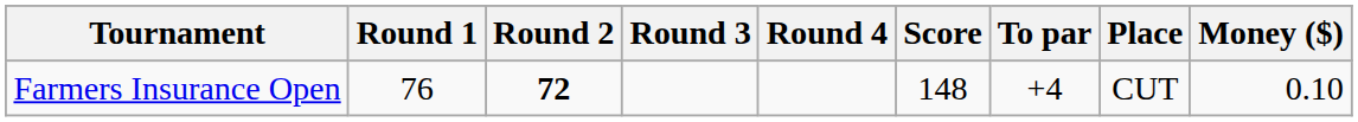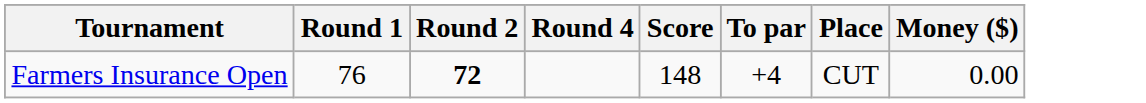 <table class=wikitable style="font-size:95%;text-align:center">
 <tr>
 <th>Tournament</th>
 <th>Round 1</th>
 <th>Round 2</th>
-<th>Round 3</th>
 <th>Round 4</th>
 <th>Score</th>
 <th>To par</th>
 <th>Place</th>
 <th>Money ($)</th>
 </tr>
 <tr>
 <td align=left><a href='#'>Farmers Insurance Open</a></td>
 <td>76</td>
 <td><strong>72</strong></td>
 <td></td>
-<td></td>
 <td>148</td>
 <td>+4</td>
 <td>CUT</td>
-<td align=right>0.10</td>
+<td align=right>0.00</td>
 </tr>
 </table>
